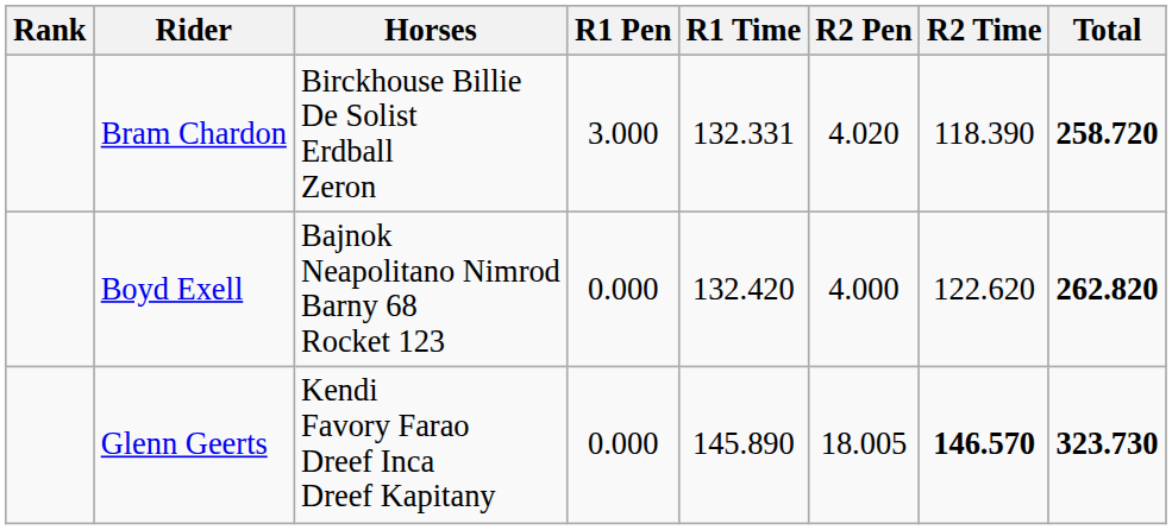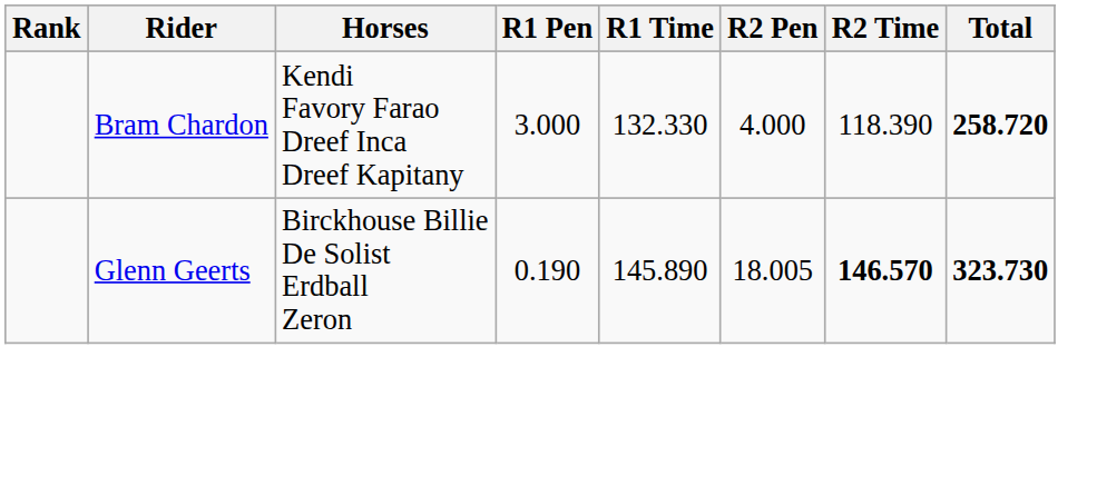 <table class="wikitable sortable" style="text-align:center">
 <tr>
 <th>Rank</th>
 <th>Rider</th>
 <th>Horses</th>
 <th>R1 Pen</th>
 <th>R1 Time</th>
 <th>R2 Pen</th>
 <th>R2 Time</th>
 <th>Total</th>
 </tr>
 <tr>
 <td></td>
 <td align="left"> <a href='#'>Bram Chardon</a></td>
-<td align="left">Birckhouse Billie<br>De Solist<br>Erdball<br>Zeron</td>
+<td align="left">Kendi<br>Favory Farao<br>Dreef Inca<br>Dreef Kapitany</td>
 <td>3.000</td>
-<td>132.331</td>
-<td>4.020</td>
+<td>132.330</td>
+<td>4.000</td>
 <td>118.390</td>
 <td><strong>258.720</strong></td>
 </tr>
 <tr>
 <td></td>
-<td align="left"> <a href='#'>Boyd Exell</a></td>
-<td align="left">Bajnok<br>Neapolitano Nimrod<br>Barny 68<br>Rocket 123</td>
-<td>0.000</td>
-<td>132.420</td>
-<td>4.000</td>
-<td>122.620</td>
-<td><strong>262.820</strong></td>
-</tr>
-<tr>
-<td></td>
 <td align="left"> <a href='#'>Glenn Geerts</a></td>
-<td align="left">Kendi<br>Favory Farao<br>Dreef Inca<br>Dreef Kapitany</td>
-<td>0.000</td>
+<td align="left">Birckhouse Billie<br>De Solist<br>Erdball<br>Zeron</td>
+<td>0.190</td>
 <td>145.890</td>
 <td>18.005</td>
 <td><strong>146.570</strong></td>
 <td><strong>323.730</strong></td>
 </tr>
 </table>
